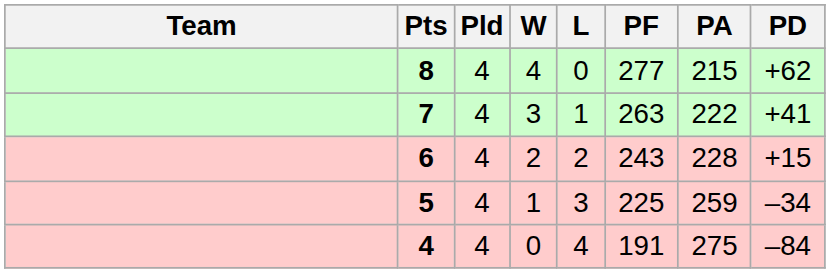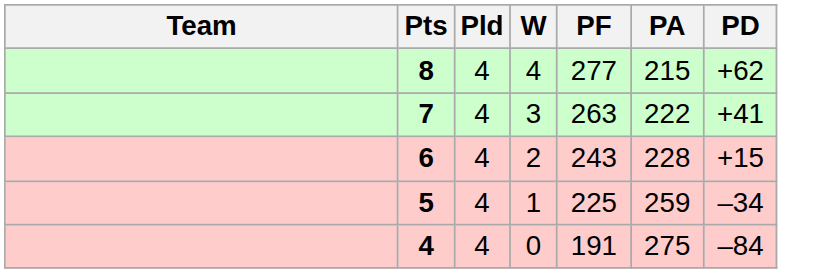 <table class=wikitable style="text-align:center">
 <tr>
 <th width=220>Team</th>
 <th width=20>Pts</th>
 <th width=20>Pld</th>
 <th width=20>W</th>
-<th width=20>L</th>
 <th width=35>PF</th>
 <th width=35>PA</th>
 <th width=35>PD</th>
 </tr>
 <tr bgcolor="#ccffcc">
 <td align=left></td>
 <td><strong>8</strong></td>
 <td>4</td>
 <td>4</td>
-<td>0</td>
 <td>277</td>
 <td>215</td>
 <td>+62</td>
 </tr>
 <tr bgcolor="#ccffcc">
 <td align=left></td>
 <td><strong>7</strong></td>
 <td>4</td>
 <td>3</td>
-<td>1</td>
 <td>263</td>
 <td>222</td>
 <td>+41</td>
 </tr>
 <tr bgcolor=#ffcccc>
 <td align=left></td>
 <td><strong>6</strong></td>
 <td>4</td>
-<td>2</td>
 <td>2</td>
 <td>243</td>
 <td>228</td>
 <td>+15</td>
 </tr>
 <tr bgcolor=#ffcccc>
 <td align=left></td>
 <td><strong>5</strong></td>
 <td>4</td>
 <td>1</td>
-<td>3</td>
 <td>225</td>
 <td>259</td>
 <td>–34</td>
 </tr>
 <tr bgcolor=#ffcccc>
 <td align=left></td>
 <td><strong>4</strong></td>
 <td>4</td>
 <td>0</td>
-<td>4</td>
 <td>191</td>
 <td>275</td>
 <td>–84</td>
 </tr>
 </table>
